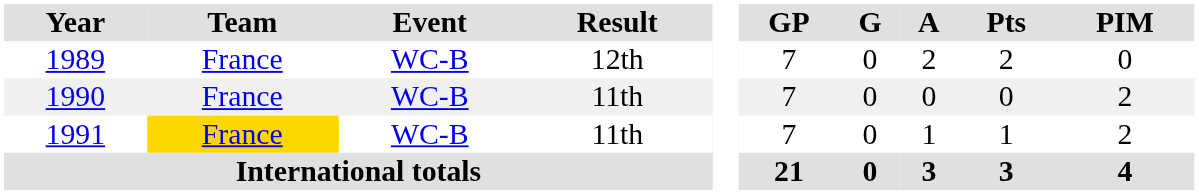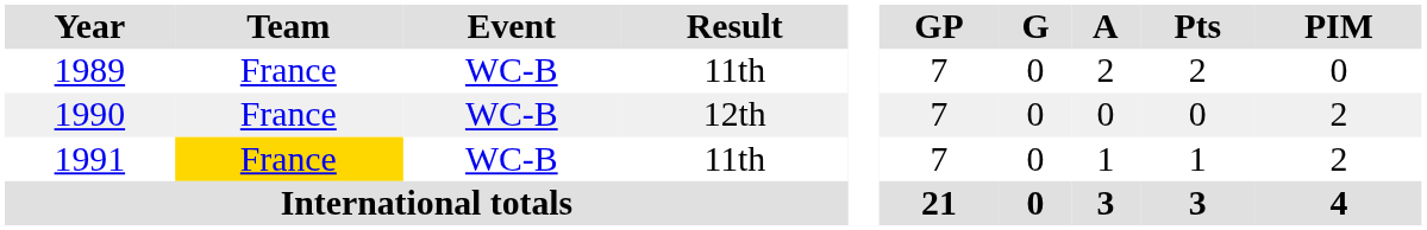 <table border="0" cellpadding="1" cellspacing="0" style="text-align:center; width:40em">
 <tr ALIGN="centre" bgcolor="#e0e0e0">
 <th>Year</th>
 <th>Team</th>
 <th>Event</th>
 <th>Result</th>
 <th rowspan="99" bgcolor="#ffffff"> </th>
 <th>GP</th>
 <th>G</th>
 <th>A</th>
 <th>Pts</th>
 <th>PIM</th>
 </tr>
 <tr>
 <td><a href='#'>1989</a></td>
 <td><a href='#'>France</a></td>
 <td><a href='#'>WC-B</a></td>
-<td>12th</td>
+<td>11th</td>
 <td>7</td>
 <td>0</td>
 <td>2</td>
 <td>2</td>
 <td>0</td>
 </tr>
 <tr bgcolor="#f0f0f0">
 <td><a href='#'>1990</a></td>
 <td><a href='#'>France</a></td>
 <td><a href='#'>WC-B</a></td>
-<td>11th</td>
+<td>12th</td>
 <td>7</td>
 <td>0</td>
 <td>0</td>
 <td>0</td>
 <td>2</td>
 </tr>
 <tr>
 <td><a href='#'>1991</a></td>
 <td style="background: gold;"><a href='#'>France</a></td>
 <td><a href='#'>WC-B</a></td>
 <td>11th</td>
 <td>7</td>
 <td>0</td>
 <td>1</td>
 <td>1</td>
 <td>2</td>
 </tr>
 <tr bgcolor="#e0e0e0">
 <th colspan=4>International totals</th>
 <th>21</th>
 <th>0</th>
 <th>3</th>
 <th>3</th>
 <th>4</th>
 </tr>
 </table>
